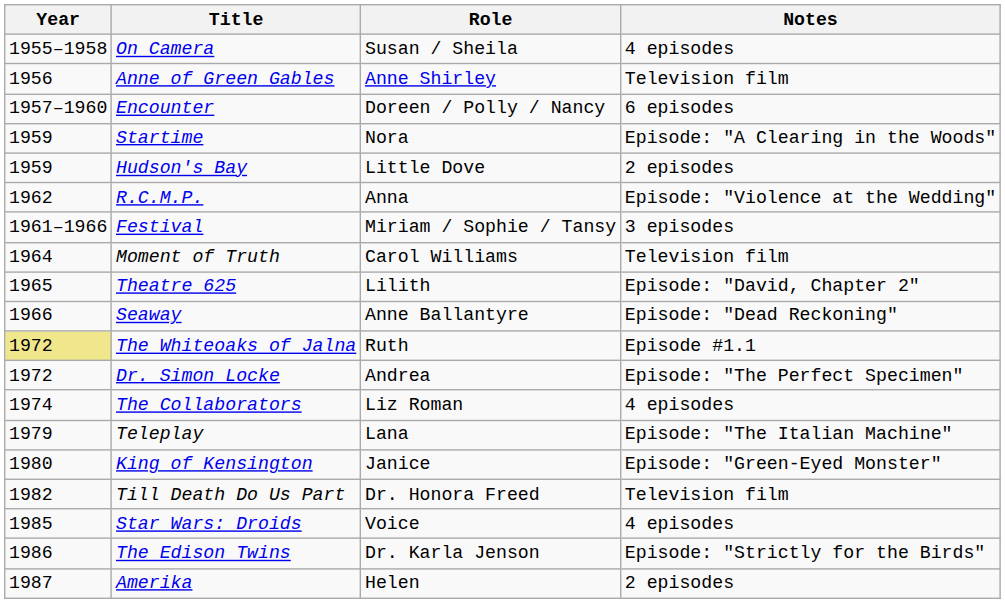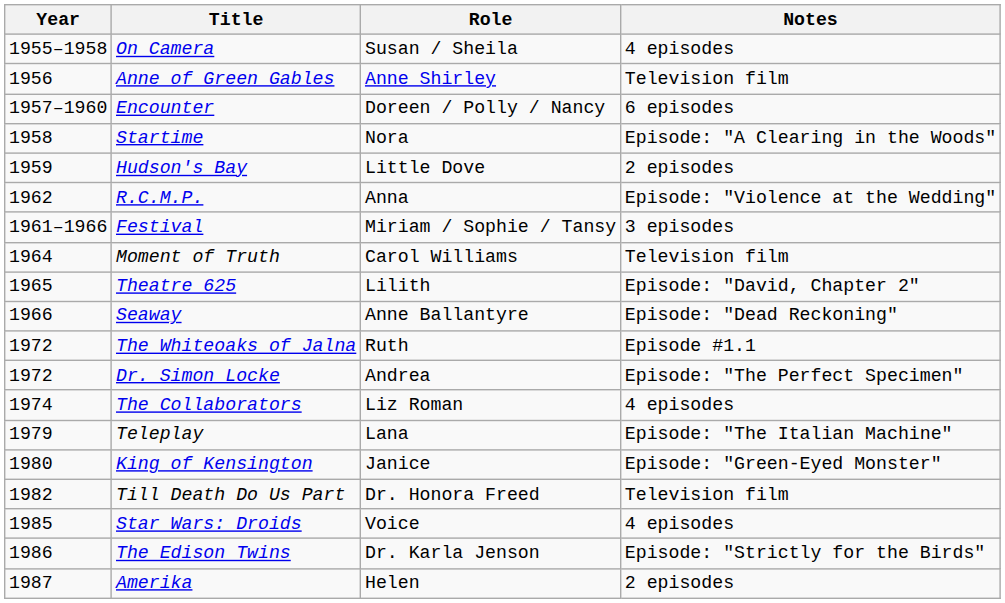 <table class="wikitable sortable">
 <tr>
 <th>Year</th>
 <th>Title</th>
 <th>Role</th>
 <th class="unsortable">Notes</th>
 </tr>
 <tr>
 <td>1955–1958</td>
 <td><a href='#'><em>On Camera</em></a></td>
 <td>Susan / Sheila</td>
 <td>4 episodes</td>
 </tr>
 <tr>
 <td>1956</td>
 <td><a href='#'><em>Anne of Green Gables</em></a></td>
 <td><a href='#'>Anne Shirley</a></td>
 <td>Television film</td>
 </tr>
 <tr>
 <td>1957–1960</td>
 <td><a href='#'><em>Encounter</em></a></td>
 <td>Doreen / Polly / Nancy</td>
 <td>6 episodes</td>
 </tr>
 <tr>
-<td>1959</td>
+<td>1958</td>
 <td><a href='#'><em>Startime</em></a></td>
 <td>Nora</td>
 <td>Episode: "A Clearing in the Woods"</td>
 </tr>
 <tr>
 <td>1959</td>
 <td><a href='#'><em>Hudson's Bay</em></a></td>
 <td>Little Dove</td>
 <td>2 episodes</td>
 </tr>
 <tr>
 <td>1962</td>
 <td><a href='#'><em>R.C.M.P.</em></a></td>
 <td>Anna</td>
 <td>Episode: "Violence at the Wedding"</td>
 </tr>
 <tr>
 <td>1961–1966</td>
 <td><a href='#'><em>Festival</em></a></td>
 <td>Miriam / Sophie / Tansy</td>
 <td>3 episodes</td>
 </tr>
 <tr>
 <td>1964</td>
 <td><em>Moment of Truth</em></td>
 <td>Carol Williams</td>
 <td>Television film</td>
 </tr>
 <tr>
 <td>1965</td>
 <td><em><a href='#'>Theatre 625</a></em></td>
 <td>Lilith</td>
 <td>Episode: "David, Chapter 2"</td>
 </tr>
 <tr>
 <td>1966</td>
 <td><a href='#'><em>Seaway</em></a></td>
 <td>Anne Ballantyre</td>
 <td>Episode: "Dead Reckoning"</td>
 </tr>
 <tr>
-<td style="background: khaki;">1972</td>
+<td>1972</td>
 <td data-sort-value="Whiteoaks of Jalna, The"><em><a href='#'>The Whiteoaks of Jalna</a></em></td>
 <td>Ruth</td>
 <td>Episode #1.1</td>
 </tr>
 <tr>
 <td>1972</td>
 <td><em><a href='#'>Dr. Simon Locke</a></em></td>
 <td>Andrea</td>
 <td>Episode: "The Perfect Specimen"</td>
 </tr>
 <tr>
 <td>1974</td>
 <td data-sort-value="Collaborators, The"><a href='#'><em>The Collaborators</em></a></td>
 <td>Liz Roman</td>
 <td>4 episodes</td>
 </tr>
 <tr>
 <td>1979</td>
 <td><em>Teleplay</em></td>
 <td>Lana</td>
 <td>Episode: "The Italian Machine"</td>
 </tr>
 <tr>
 <td>1980</td>
 <td><em><a href='#'>King of Kensington</a></em></td>
 <td>Janice</td>
 <td>Episode: "Green-Eyed Monster"</td>
 </tr>
 <tr>
 <td>1982</td>
 <td><em>Till Death Do Us Part</em></td>
 <td>Dr. Honora Freed</td>
 <td>Television film</td>
 </tr>
 <tr>
 <td>1985</td>
 <td><em><a href='#'>Star Wars: Droids</a></em></td>
 <td>Voice</td>
 <td>4 episodes</td>
 </tr>
 <tr>
 <td>1986</td>
 <td data-sort-value="Edison Twins, The"><em><a href='#'>The Edison Twins</a></em></td>
 <td>Dr. Karla Jenson</td>
 <td>Episode: "Strictly for the Birds"</td>
 </tr>
 <tr>
 <td>1987</td>
 <td><a href='#'><em>Amerika</em></a></td>
 <td>Helen</td>
 <td>2 episodes</td>
 </tr>
 </table>
